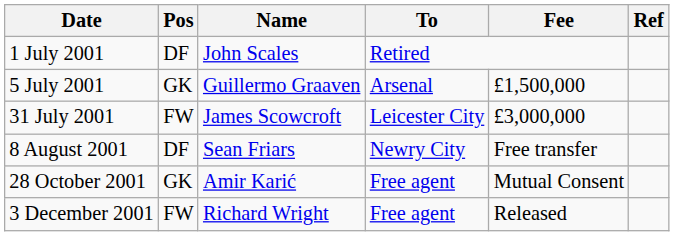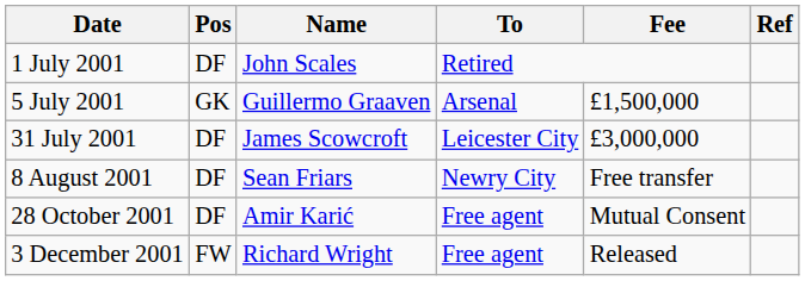 <table class="wikitable">
 <tr>
 <th>Date</th>
 <th>Pos</th>
 <th>Name</th>
 <th>To</th>
 <th>Fee</th>
 <th>Ref</th>
 </tr>
 <tr>
 <td>1 July 2001</td>
 <td>DF</td>
 <td> <a href='#'>John Scales</a></td>
 <td colspan=2><a href='#'>Retired</a></td>
 <td></td>
 </tr>
 <tr>
 <td>5 July 2001</td>
 <td>GK</td>
 <td> <a href='#'>Guillermo Graaven</a></td>
 <td> <a href='#'>Arsenal</a></td>
 <td>£1,500,000</td>
 <td></td>
 </tr>
 <tr>
 <td>31 July 2001</td>
-<td>FW</td>
+<td>DF</td>
 <td> <a href='#'>James Scowcroft</a></td>
 <td> <a href='#'>Leicester City</a></td>
 <td>£3,000,000</td>
 <td></td>
 </tr>
 <tr>
 <td>8 August 2001</td>
 <td>DF</td>
 <td> <a href='#'>Sean Friars</a></td>
 <td> <a href='#'>Newry City</a></td>
 <td>Free transfer</td>
 <td></td>
 </tr>
 <tr>
 <td>28 October 2001</td>
-<td>GK</td>
+<td>DF</td>
 <td> <a href='#'>Amir Karić</a></td>
 <td><a href='#'>Free agent</a></td>
 <td>Mutual Consent</td>
 <td></td>
 </tr>
 <tr>
 <td>3 December 2001</td>
 <td>FW</td>
 <td> <a href='#'>Richard Wright</a></td>
 <td><a href='#'>Free agent</a></td>
 <td>Released</td>
 <td></td>
 </tr>
 </table>
